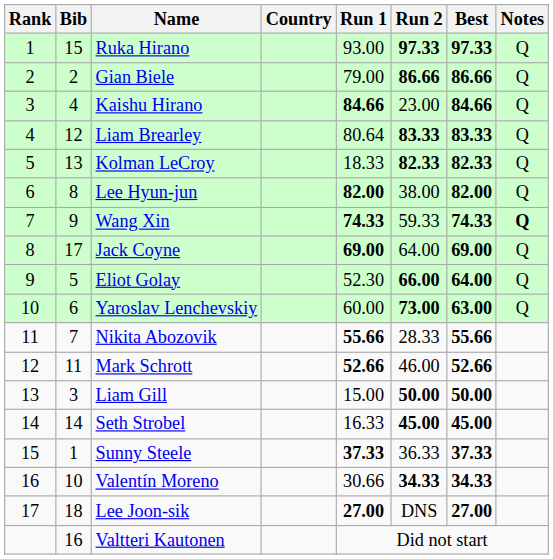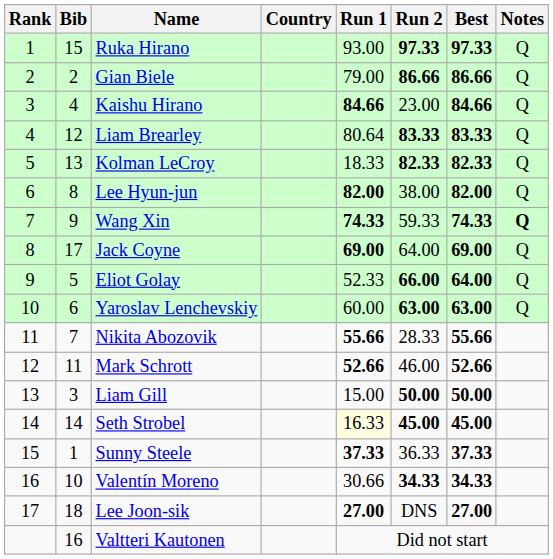 <table class="wikitable sortable" style="text-align:center">
 <tr>
 <th>Rank</th>
 <th>Bib</th>
 <th>Name</th>
 <th>Country</th>
 <th>Run 1</th>
 <th>Run 2</th>
 <th>Best</th>
 <th>Notes</th>
 </tr>
 <tr bgcolor=ccffcc>
 <td>1</td>
 <td>15</td>
 <td align=left><a href='#'>Ruka Hirano</a></td>
 <td align=left></td>
 <td>93.00</td>
 <td><strong>97.33</strong></td>
 <td><strong>97.33</strong></td>
 <td>Q</td>
 </tr>
 <tr bgcolor=ccffcc>
 <td>2</td>
 <td>2</td>
 <td align=left><a href='#'>Gian Biele</a></td>
 <td align=left></td>
 <td>79.00</td>
 <td><strong>86.66</strong></td>
 <td><strong>86.66</strong></td>
 <td>Q</td>
 </tr>
 <tr bgcolor=ccffcc>
 <td>3</td>
 <td>4</td>
 <td align=left><a href='#'>Kaishu Hirano</a></td>
 <td align=left></td>
 <td><strong>84.66</strong></td>
 <td>23.00</td>
 <td><strong>84.66</strong></td>
 <td>Q</td>
 </tr>
 <tr bgcolor=ccffcc>
 <td>4</td>
 <td>12</td>
 <td align=left><a href='#'>Liam Brearley</a></td>
 <td align=left></td>
 <td>80.64</td>
 <td><strong>83.33</strong></td>
 <td><strong>83.33</strong></td>
 <td>Q</td>
 </tr>
 <tr bgcolor=ccffcc>
 <td>5</td>
 <td>13</td>
 <td align=left><a href='#'>Kolman LeCroy</a></td>
 <td align=left></td>
 <td>18.33</td>
 <td><strong>82.33</strong></td>
 <td><strong>82.33</strong></td>
 <td>Q</td>
 </tr>
 <tr bgcolor=ccffcc>
 <td>6</td>
 <td>8</td>
 <td align=left><a href='#'>Lee Hyun-jun</a></td>
 <td align=left></td>
 <td><strong>82.00</strong></td>
 <td>38.00</td>
 <td><strong>82.00</strong></td>
 <td>Q</td>
 </tr>
 <tr bgcolor=ccffcc>
 <td>7</td>
 <td>9</td>
 <td align=left><a href='#'>Wang Xin</a></td>
 <td align=left></td>
 <td><strong>74.33</strong></td>
 <td>59.33</td>
 <td><strong>74.33</strong></td>
 <td><strong>Q</strong></td>
 </tr>
 <tr bgcolor=ccffcc>
 <td>8</td>
 <td>17</td>
 <td align=left><a href='#'>Jack Coyne</a></td>
 <td align=left></td>
 <td><strong>69.00</strong></td>
 <td>64.00</td>
 <td><strong>69.00</strong></td>
 <td>Q</td>
 </tr>
 <tr bgcolor=ccffcc>
 <td>9</td>
 <td>5</td>
 <td align=left><a href='#'>Eliot Golay</a></td>
 <td align=left></td>
-<td>52.30</td>
+<td>52.33</td>
 <td><strong>66.00</strong></td>
 <td><strong>64.00</strong></td>
 <td>Q</td>
 </tr>
 <tr bgcolor=ccffcc>
 <td>10</td>
 <td>6</td>
 <td align=left><a href='#'>Yaroslav Lenchevskiy</a></td>
 <td align=left></td>
 <td>60.00</td>
-<td><strong>73.00</strong></td>
+<td><strong>63.00</strong></td>
 <td><strong>63.00</strong></td>
 <td>Q</td>
 </tr>
 <tr>
 <td>11</td>
 <td>7</td>
 <td align=left><a href='#'>Nikita Abozovik</a></td>
 <td align=left></td>
 <td><strong>55.66</strong></td>
 <td>28.33</td>
 <td><strong>55.66</strong></td>
 <td></td>
 </tr>
 <tr>
 <td>12</td>
 <td>11</td>
 <td align=left><a href='#'>Mark Schrott</a></td>
 <td align=left></td>
 <td><strong>52.66</strong></td>
 <td>46.00</td>
 <td><strong>52.66</strong></td>
 <td></td>
 </tr>
 <tr>
 <td>13</td>
 <td>3</td>
 <td align=left><a href='#'>Liam Gill</a></td>
 <td align=left></td>
 <td>15.00</td>
 <td><strong>50.00</strong></td>
 <td><strong>50.00</strong></td>
 <td></td>
 </tr>
 <tr>
 <td>14</td>
 <td>14</td>
 <td align=left><a href='#'>Seth Strobel</a></td>
 <td align=left></td>
-<td>16.33</td>
+<td style="background: lightyellow;">16.33</td>
 <td><strong>45.00</strong></td>
 <td><strong>45.00</strong></td>
 <td></td>
 </tr>
 <tr>
 <td>15</td>
 <td>1</td>
 <td align=left><a href='#'>Sunny Steele</a></td>
 <td align=left></td>
 <td><strong>37.33</strong></td>
 <td>36.33</td>
 <td><strong>37.33</strong></td>
 <td></td>
 </tr>
 <tr>
 <td>16</td>
 <td>10</td>
 <td align=left><a href='#'>Valentín Moreno</a></td>
 <td align=left></td>
 <td>30.66</td>
 <td><strong>34.33</strong></td>
 <td><strong>34.33</strong></td>
 <td></td>
 </tr>
 <tr>
 <td>17</td>
 <td>18</td>
 <td align=left><a href='#'>Lee Joon-sik</a></td>
 <td align=left></td>
 <td><strong>27.00</strong></td>
 <td>DNS</td>
 <td><strong>27.00</strong></td>
 <td></td>
 </tr>
 <tr>
 <td></td>
 <td>16</td>
 <td align=left><a href='#'>Valtteri Kautonen</a></td>
 <td align=left></td>
 <td colspan=4>Did not start</td>
 </tr>
 </table>
